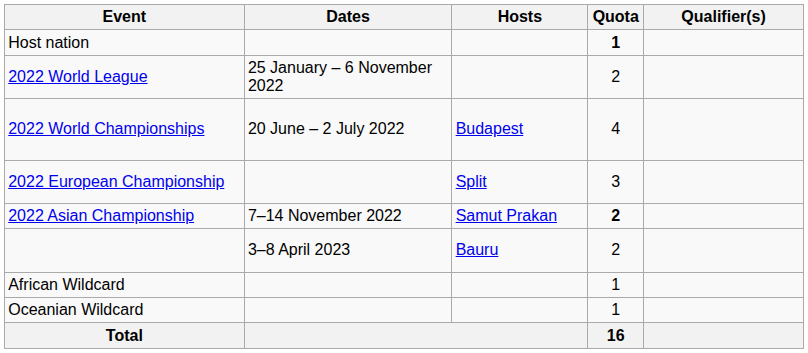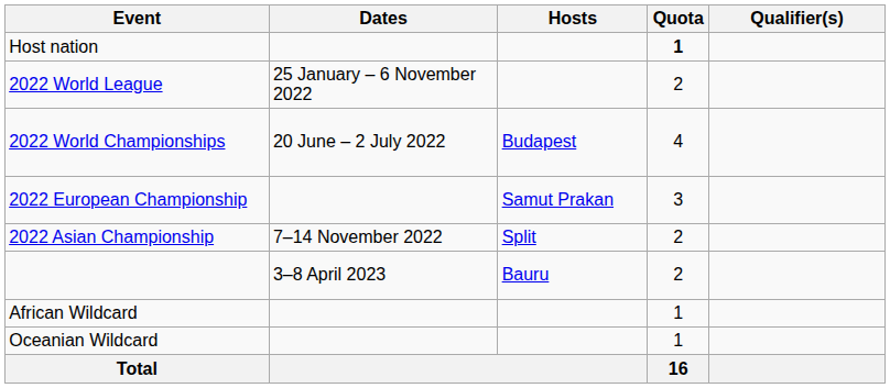 <table class="wikitable" style="width: 800px;">
 <tr>
 <th style="width: 30%;">Event</th>
 <th style-"width: 23%;">Dates</th>
 <th style="width: 17%;">Hosts</th>
 <th style="width: 7%;">Quota</th>
 <th style="width: 20%;">Qualifier(s)</th>
 </tr>
 <tr>
 <td>Host nation</td>
 <td></td>
 <td></td>
 <td align="center"><strong>1</strong></td>
 <td></td>
 </tr>
 <tr>
 <td><a href='#'>2022 World League</a></td>
 <td>25 January – 6 November 2022</td>
 <td></td>
 <td align="center">2</td>
 <td><br></td>
 </tr>
 <tr>
 <td><a href='#'>2022 World Championships</a></td>
 <td>20 June – 2 July 2022</td>
 <td> <a href='#'>Budapest</a></td>
 <td align="center">4</td>
 <td><br><br><br></td>
 </tr>
 <tr>
 <td><a href='#'>2022 European Championship</a></td>
 <td></td>
-<td> <a href='#'>Split</a></td>
+<td> <a href='#'>Samut Prakan</a></td>
 <td align="center">3</td>
 <td><br><br></td>
 </tr>
 <tr>
 <td><a href='#'>2022 Asian Championship</a></td>
 <td>7–14 November 2022</td>
-<td> <a href='#'>Samut Prakan</a></td>
-<td align="center"><strong>2</strong></td>
+<td> <a href='#'>Split</a></td>
+<td align="center">2</td>
 <td><br></td>
 </tr>
 <tr>
 <td></td>
 <td>3–8 April 2023</td>
 <td> <a href='#'>Bauru</a></td>
 <td align="center">2</td>
 <td><br><s></s><br></td>
 </tr>
 <tr>
 <td>African Wildcard</td>
 <td></td>
 <td></td>
 <td align="center">1</td>
 <td></td>
 </tr>
 <tr>
 <td>Oceanian Wildcard</td>
 <td></td>
 <td></td>
 <td align="center">1</td>
 <td></td>
 </tr>
 <tr>
 <th>Total</th>
 <th colspan="2"></th>
 <th>16</th>
 <th></th>
 </tr>
 </table>
